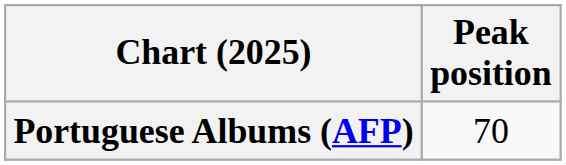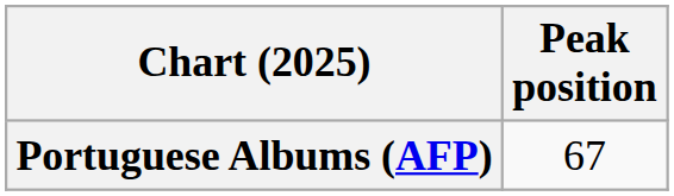 <table class="wikitable plainrowheaders" style="text-align:center;">
 <tr>
 <th scope="col">Chart (2025)</th>
 <th scope="col">Peak<br>position</th>
 </tr>
 <tr>
 <th scope="row">Portuguese Albums (<a href='#'>AFP</a>)</th>
-<td>70</td>
+<td>67</td>
 </tr>
 </table>
